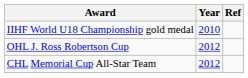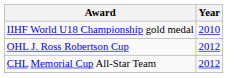 <table class="wikitable">
 <tr>
 <th>Award</th>
 <th>Year</th>
-<th>Ref</th>
 </tr>
 <tr>
 <td><a href='#'>IIHF World U18 Championship</a> gold medal</td>
 <td><a href='#'>2010</a></td>
-<td></td>
 </tr>
 <tr>
 <td><a href='#'>OHL J. Ross Robertson Cup</a></td>
 <td><a href='#'>2012</a></td>
-<td></td>
 </tr>
 <tr>
 <td><a href='#'>CHL</a> <a href='#'>Memorial Cup</a> All-Star Team</td>
 <td><a href='#'>2012</a></td>
-<td></td>
 </tr>
 </table>
